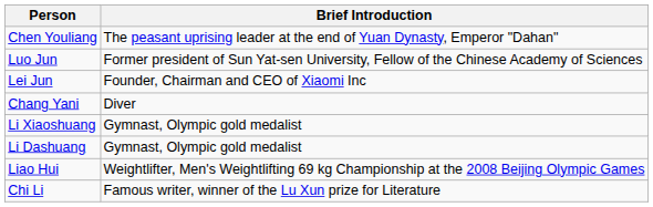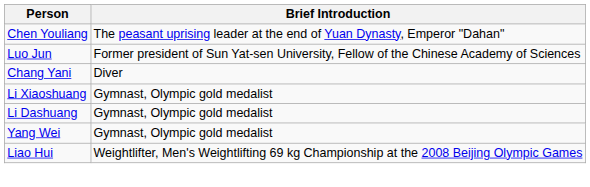 <table class="wikitable">
 <tr>
 <th>Person</th>
 <th>Brief Introduction</th>
 </tr>
 <tr>
 <td><a href='#'>Chen Youliang</a></td>
 <td>The <a href='#'>peasant uprising</a> leader at the end of <a href='#'>Yuan Dynasty</a>, Emperor "Dahan"</td>
 </tr>
 <tr>
 <td><a href='#'>Luo Jun</a></td>
 <td>Former president of Sun Yat-sen University, Fellow of the Chinese Academy of Sciences</td>
 </tr>
 <tr>
-<td><a href='#'>Lei Jun</a></td>
-<td>Founder, Chairman and CEO of <a href='#'>Xiaomi</a> Inc</td>
-</tr>
-<tr>
 <td><a href='#'>Chang Yani</a></td>
 <td>Diver</td>
 </tr>
 <tr>
 <td><a href='#'>Li Xiaoshuang</a></td>
 <td>Gymnast, Olympic gold medalist</td>
 </tr>
 <tr>
 <td><a href='#'>Li Dashuang</a></td>
 <td>Gymnast, Olympic gold medalist</td>
 </tr>
 <tr>
+<td><a href='#'>Yang Wei</a></td>
+<td>Gymnast, Olympic gold medalist</td>
+</tr>
+<tr>
 <td><a href='#'>Liao Hui</a></td>
 <td>Weightlifter, Men's Weightlifting 69 kg Championship at the <a href='#'>2008 Beijing Olympic Games</a></td>
 </tr>
-<tr>
-<td><a href='#'>Chi Li</a></td>
-<td>Famous writer, winner of the <a href='#'>Lu Xun</a> prize for Literature</td>
-</tr>
 </table>
